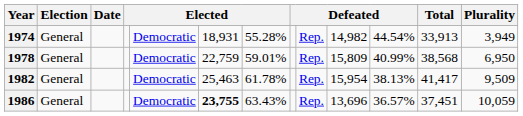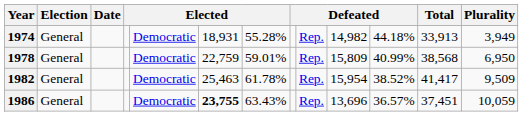 <table class=wikitable>
 <tr>
 <th>Year</th>
 <th>Election</th>
 <th>Date</th>
 <th ! colspan="4">Elected</th>
 <th ! colspan="4">Defeated</th>
 <th>Total</th>
 <th>Plurality</th>
 </tr>
 <tr>
 <th valign="top">1974</th>
 <td valign="top">General</td>
 <td valign="top"></td>
 <td valign="top"></td>
 <td valign="top" ><a href='#'>Democratic</a></td>
 <td valign="top" align="right">18,931</td>
 <td valign="top" align="right">55.28%</td>
 <td valign="top"></td>
 <td valign="top" ><a href='#'>Rep.</a></td>
 <td valign="top" align="right">14,982</td>
-<td valign="top" align="right">44.54%</td>
+<td valign="top" align="right">44.18%</td>
 <td valign="top" align="right">33,913</td>
 <td valign="top" align="right">3,949</td>
 </tr>
 <tr>
 <th valign="top">1978</th>
 <td valign="top">General</td>
 <td valign="top"></td>
 <td valign="top"></td>
 <td valign="top" ><a href='#'>Democratic</a></td>
 <td valign="top" align="right">22,759</td>
 <td valign="top" align="right">59.01%</td>
 <td valign="top"></td>
 <td valign="top" ><a href='#'>Rep.</a></td>
 <td valign="top" align="right">15,809</td>
 <td valign="top" align="right">40.99%</td>
 <td valign="top" align="right">38,568</td>
 <td valign="top" align="right">6,950</td>
 </tr>
 <tr>
 <th valign="top">1982</th>
 <td valign="top">General</td>
 <td valign="top"></td>
 <td valign="top"></td>
 <td valign="top" ><a href='#'>Democratic</a></td>
 <td valign="top" align="right">25,463</td>
 <td valign="top" align="right">61.78%</td>
 <td valign="top"></td>
 <td valign="top" ><a href='#'>Rep.</a></td>
 <td valign="top" align="right">15,954</td>
-<td valign="top" align="right">38.13%</td>
+<td valign="top" align="right">38.52%</td>
 <td valign="top" align="right">41,417</td>
 <td valign="top" align="right">9,509</td>
 </tr>
 <tr>
 <th valign="top">1986</th>
 <td valign="top">General</td>
 <td valign="top"></td>
 <td valign="top"></td>
 <td valign="top" ><a href='#'>Democratic</a></td>
 <td valign="top" align="right"><strong>23,755</strong></td>
 <td valign="top" align="right">63.43%</td>
 <td valign="top"></td>
 <td valign="top" ><a href='#'>Rep.</a></td>
 <td valign="top" align="right">13,696</td>
 <td valign="top" align="right">36.57%</td>
 <td valign="top" align="right">37,451</td>
 <td valign="top" align="right">10,059</td>
 </tr>
 </table>
